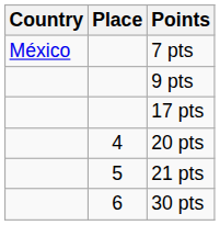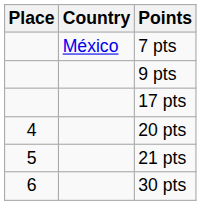 <table class=wikitable>
 <tr>
+<th>Place</th>
 <th>Country</th>
-<th>Place</th>
 <th>Points</th>
 </tr>
 <tr>
+<td align=center></td>
 <td> <a href='#'>México</a></td>
-<td align=center></td>
 <td>7 pts</td>
 </tr>
 <tr>
+<td align=center></td>
 <td></td>
-<td align=center></td>
 <td>9 pts</td>
 </tr>
 <tr>
+<td align=center></td>
 <td></td>
-<td align=center></td>
 <td>17 pts</td>
 </tr>
 <tr>
+<td align=center>4</td>
 <td></td>
-<td align=center>4</td>
 <td>20 pts</td>
 </tr>
 <tr>
+<td align=center>5</td>
 <td></td>
-<td align=center>5</td>
 <td>21 pts</td>
 </tr>
 <tr>
+<td align=center>6</td>
 <td></td>
-<td align=center>6</td>
 <td>30 pts</td>
 </tr>
 </table>
